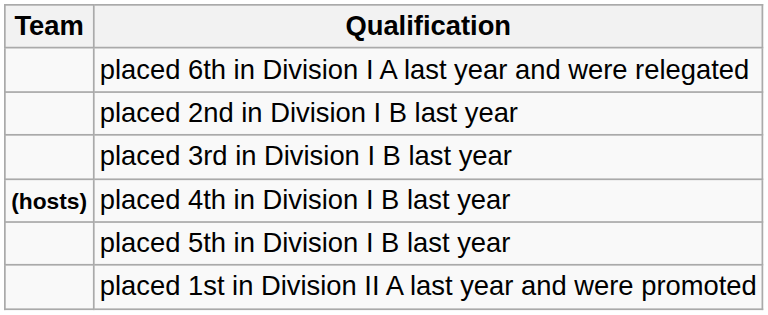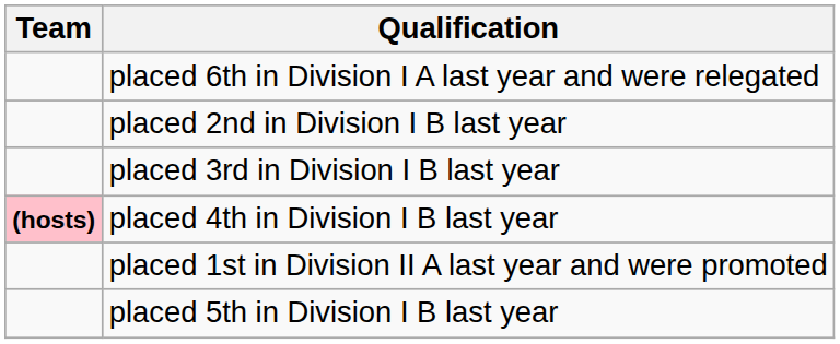 <table class="wikitable">
 <tr>
 <th>Team</th>
 <th>Qualification</th>
 </tr>
 <tr>
 <td></td>
 <td>placed 6th in Division I A last year and were relegated</td>
 </tr>
 <tr>
 <td></td>
 <td>placed 2nd in Division I B last year</td>
 </tr>
 <tr>
 <td></td>
 <td>placed 3rd in Division I B last year</td>
 </tr>
 <tr>
-<td> <small><strong>(hosts)</strong></small></td>
+<td style="background: pink;"> <small><strong>(hosts)</strong></small></td>
 <td>placed 4th in Division I B last year</td>
+</tr>
+<tr>
+<td></td>
+<td>placed 1st in Division II A last year and were promoted</td>
 </tr>
 <tr>
 <td></td>
 <td>placed 5th in Division I B last year</td>
 </tr>
-<tr>
-<td></td>
-<td>placed 1st in Division II A last year and were promoted</td>
-</tr>
 </table>
